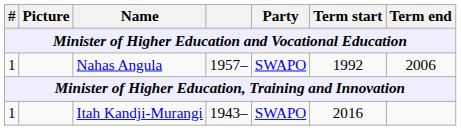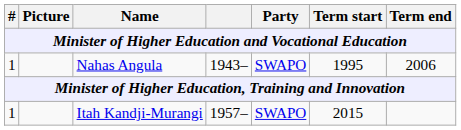 <table class="wikitable" style="text-align:center;">
 <tr>
 <th>#</th>
 <th>Picture</th>
 <th>Name</th>
 <th></th>
 <th>Party</th>
 <th>Term start</th>
 <th>Term end</th>
 </tr>
 <tr>
 <th style="background:#EEEEFF" align="center" colspan="7"><em>Minister of Higher Education and Vocational Education</em></th>
 </tr>
 <tr>
 <td>1</td>
 <td></td>
 <td style="text-align:left;"><a href='#'>Nahas Angula</a></td>
-<td>1957–</td>
+<td>1943–</td>
 <td><a href='#'>SWAPO</a></td>
-<td>1992</td>
+<td>1995</td>
 <td>2006</td>
 </tr>
 <tr>
 <th style="background:#EEEEFF" align="center" colspan="7"><em>Minister of Higher Education, Training and Innovation</em></th>
 </tr>
 <tr>
 <td>1</td>
 <td></td>
 <td style="text-align:left;"><a href='#'>Itah Kandji-Murangi</a></td>
-<td>1943–</td>
+<td>1957–</td>
 <td><a href='#'>SWAPO</a></td>
-<td>2016</td>
+<td>2015</td>
 <td></td>
 </tr>
 </table>
